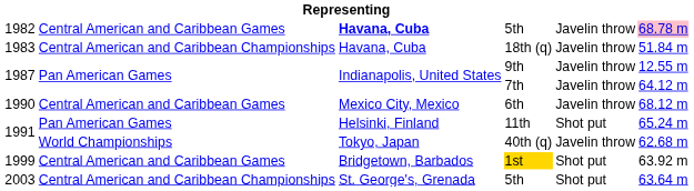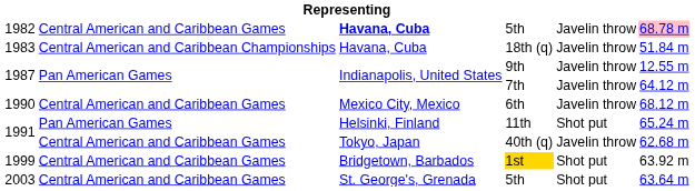 <table>
 <tr>
 <th colspan="6">Representing </th>
 </tr>
 <tr>
 <td>1982</td>
 <td><a href='#'>Central American and Caribbean Games</a></td>
 <td><strong><a href='#'>Havana, Cuba</a></strong></td>
 <td>5th</td>
 <td>Javelin throw</td>
 <td style="background: pink;"><a href='#'>68.78 m</a></td>
 </tr>
 <tr>
 <td>1983</td>
 <td><a href='#'>Central American and Caribbean Championships</a></td>
 <td><a href='#'>Havana, Cuba</a></td>
 <td>18th (q)</td>
 <td>Javelin throw</td>
 <td><a href='#'>51.84 m</a></td>
 </tr>
 <tr>
 <td rowspan=2>1987</td>
 <td rowspan=2><a href='#'>Pan American Games</a></td>
 <td rowspan=2><a href='#'>Indianapolis, United States</a></td>
 <td>9th</td>
 <td>Javelin throw</td>
 <td><a href='#'>12.55 m</a></td>
 </tr>
 <tr>
 <td>7th</td>
 <td>Javelin throw</td>
 <td><a href='#'>64.12 m</a></td>
 </tr>
 <tr>
 <td>1990</td>
 <td><a href='#'>Central American and Caribbean Games</a></td>
 <td><a href='#'>Mexico City, Mexico</a></td>
 <td>6th</td>
 <td>Javelin throw</td>
 <td><a href='#'>68.12 m</a></td>
 </tr>
 <tr>
 <td rowspan=2>1991</td>
 <td><a href='#'>Pan American Games</a></td>
 <td><a href='#'>Helsinki, Finland</a></td>
 <td>11th</td>
 <td>Shot put</td>
 <td><a href='#'>65.24 m</a></td>
 </tr>
 <tr>
-<td><a href='#'>World Championships</a></td>
+<td><a href='#'>Central American and Caribbean Games</a></td>
 <td><a href='#'>Tokyo, Japan</a></td>
 <td>40th (q)</td>
 <td>Javelin throw</td>
 <td><a href='#'>62.68 m</a></td>
 </tr>
 <tr>
 <td>1999</td>
 <td><a href='#'>Central American and Caribbean Games</a></td>
 <td><a href='#'>Bridgetown, Barbados</a></td>
 <td style="background:gold;">1st</td>
 <td>Shot put</td>
 <td>63.92 m</td>
 </tr>
 <tr>
 <td>2003</td>
-<td><a href='#'>Central American and Caribbean Championships</a></td>
+<td><a href='#'>Central American and Caribbean Games</a></td>
 <td><a href='#'>St. George's, Grenada</a></td>
 <td bgcolor=>5th</td>
 <td>Shot put</td>
 <td><a href='#'>63.64 m</a></td>
 </tr>
 </table>
